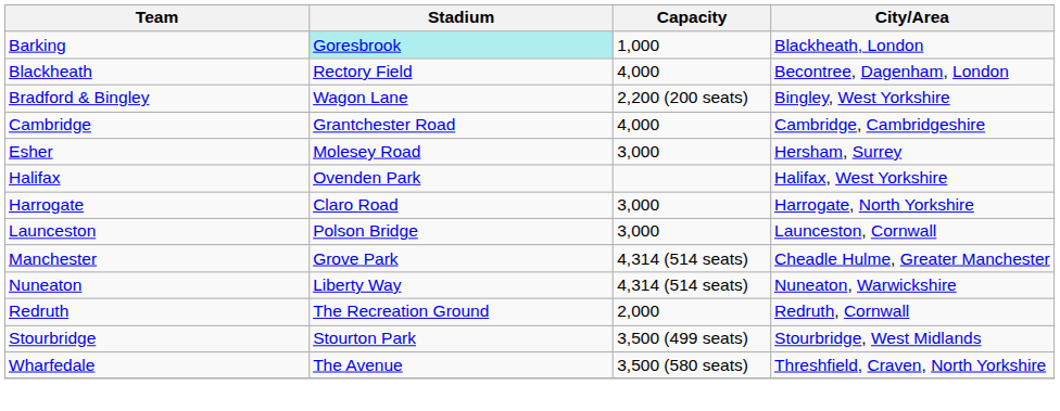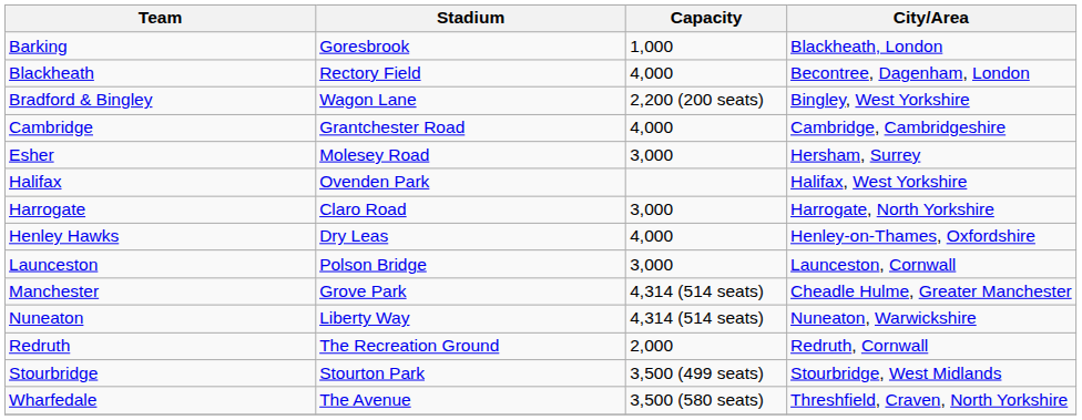 <table class="wikitable sortable">
 <tr>
 <th width=29%>Team</th>
 <th width=29%>Stadium</th>
 <th width=15%>Capacity</th>
 <th width=30%>City/Area</th>
 </tr>
 <tr>
 <td><a href='#'>Barking</a></td>
-<td style="background: paleturquoise;"><a href='#'>Goresbrook</a></td>
+<td><a href='#'>Goresbrook</a></td>
 <td>1,000</td>
 <td><a href='#'>Blackheath, London</a></td>
 </tr>
 <tr>
 <td><a href='#'>Blackheath</a></td>
 <td><a href='#'>Rectory Field</a></td>
 <td>4,000</td>
 <td><a href='#'>Becontree</a>, <a href='#'>Dagenham</a>, <a href='#'>London</a></td>
 </tr>
 <tr>
 <td><a href='#'>Bradford & Bingley</a></td>
 <td><a href='#'>Wagon Lane</a></td>
 <td>2,200 (200 seats)</td>
 <td><a href='#'>Bingley</a>, <a href='#'>West Yorkshire</a></td>
 </tr>
 <tr>
 <td><a href='#'>Cambridge</a></td>
 <td><a href='#'>Grantchester Road</a></td>
 <td>4,000</td>
 <td><a href='#'>Cambridge</a>, <a href='#'>Cambridgeshire</a></td>
 </tr>
 <tr>
 <td><a href='#'>Esher</a></td>
 <td><a href='#'>Molesey Road</a></td>
 <td>3,000</td>
 <td><a href='#'>Hersham</a>, <a href='#'>Surrey</a></td>
 </tr>
 <tr>
 <td><a href='#'>Halifax</a></td>
 <td><a href='#'>Ovenden Park</a></td>
 <td></td>
 <td><a href='#'>Halifax</a>, <a href='#'>West Yorkshire</a></td>
 </tr>
 <tr>
 <td><a href='#'>Harrogate</a></td>
 <td><a href='#'>Claro Road</a></td>
 <td>3,000</td>
 <td><a href='#'>Harrogate</a>, <a href='#'>North Yorkshire</a></td>
 </tr>
 <tr>
+<td><a href='#'>Henley Hawks</a></td>
+<td><a href='#'>Dry Leas</a></td>
+<td>4,000</td>
+<td><a href='#'>Henley-on-Thames</a>, <a href='#'>Oxfordshire</a></td>
+</tr>
+<tr>
 <td><a href='#'>Launceston</a></td>
 <td><a href='#'>Polson Bridge</a></td>
 <td>3,000</td>
 <td><a href='#'>Launceston</a>, <a href='#'>Cornwall</a></td>
 </tr>
 <tr>
 <td><a href='#'>Manchester</a></td>
 <td><a href='#'>Grove Park</a></td>
 <td>4,314 (514 seats)</td>
 <td><a href='#'>Cheadle Hulme</a>, <a href='#'>Greater Manchester</a></td>
 </tr>
 <tr>
 <td><a href='#'>Nuneaton</a></td>
 <td><a href='#'>Liberty Way</a></td>
 <td>4,314 (514 seats)</td>
 <td><a href='#'>Nuneaton</a>, <a href='#'>Warwickshire</a></td>
 </tr>
 <tr>
 <td><a href='#'>Redruth</a></td>
 <td><a href='#'>The Recreation Ground</a></td>
 <td>2,000</td>
 <td><a href='#'>Redruth</a>, <a href='#'>Cornwall</a></td>
 </tr>
 <tr>
 <td><a href='#'>Stourbridge</a></td>
 <td><a href='#'>Stourton Park</a></td>
 <td>3,500 (499 seats)</td>
 <td><a href='#'>Stourbridge</a>, <a href='#'>West Midlands</a></td>
 </tr>
 <tr>
 <td><a href='#'>Wharfedale</a></td>
 <td><a href='#'>The Avenue</a></td>
 <td>3,500 (580 seats)</td>
 <td><a href='#'>Threshfield</a>, <a href='#'>Craven</a>, <a href='#'>North Yorkshire</a></td>
 </tr>
 <tr>
 </tr>
 </table>
